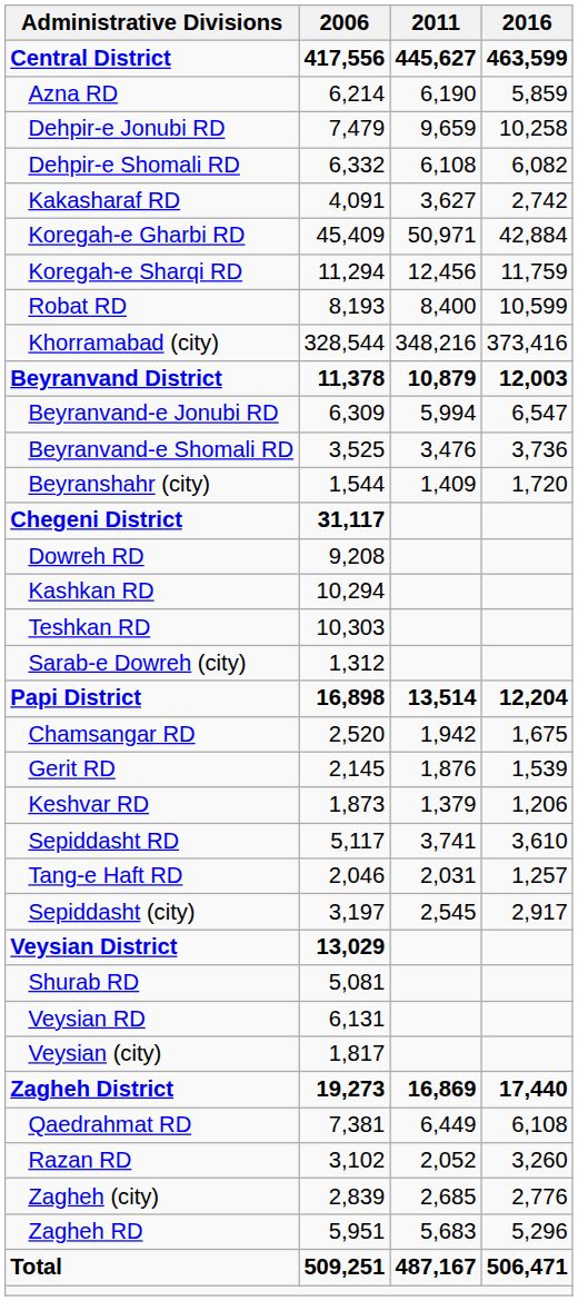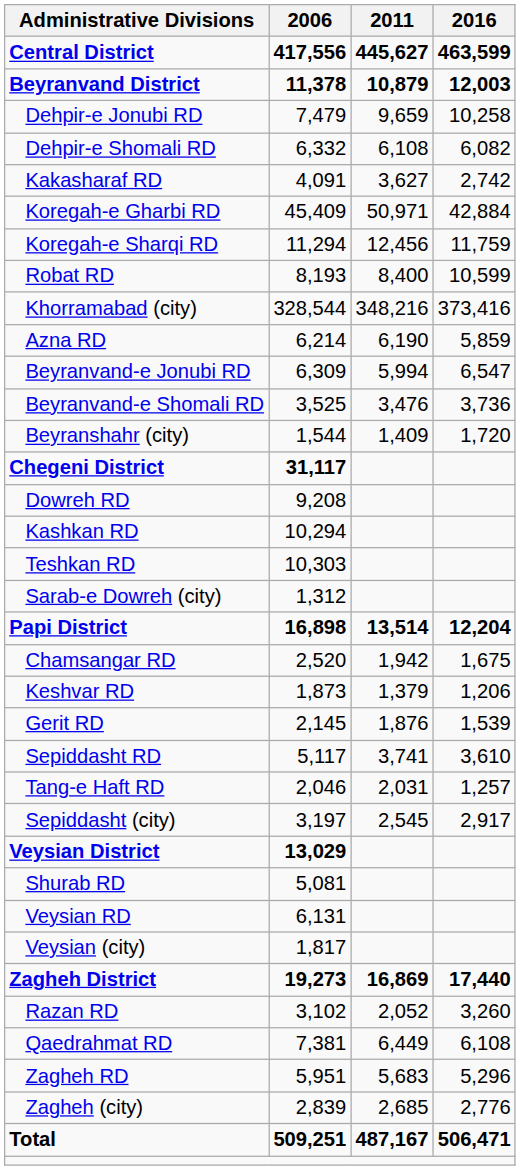 <table class="wikitable">
 <tr>
 <th>Administrative Divisions</th>
 <th>2006</th>
 <th>2011</th>
 <th>2016</th>
 </tr>
 <tr>
 <td><strong><a href='#'>Central District</a></strong></td>
 <td style="text-align: right;"><strong>417,556</strong></td>
 <td style="text-align: right;"><strong>445,627</strong></td>
 <td style="text-align: right;"><strong>463,599</strong></td>
 </tr>
 <tr>
-<td style="padding-left: 1em;"><a href='#'>Azna RD</a></td>
-<td style="text-align: right;">6,214</td>
-<td style="text-align: right;">6,190</td>
-<td style="text-align: right;">5,859</td>
+<td><strong><a href='#'>Beyranvand District</a></strong></td>
+<td style="text-align: right;"><strong>11,378</strong></td>
+<td style="text-align: right;"><strong>10,879</strong></td>
+<td style="text-align: right;"><strong>12,003</strong></td>
 </tr>
 <tr>
 <td style="padding-left: 1em;"><a href='#'>Dehpir-e Jonubi RD</a></td>
 <td style="text-align: right;">7,479</td>
 <td style="text-align: right;">9,659</td>
 <td style="text-align: right;">10,258</td>
 </tr>
 <tr>
 <td style="padding-left: 1em;"><a href='#'>Dehpir-e Shomali RD</a></td>
 <td style="text-align: right;">6,332</td>
 <td style="text-align: right;">6,108</td>
 <td style="text-align: right;">6,082</td>
 </tr>
 <tr>
 <td style="padding-left: 1em;"><a href='#'>Kakasharaf RD</a></td>
 <td style="text-align: right;">4,091</td>
 <td style="text-align: right;">3,627</td>
 <td style="text-align: right;">2,742</td>
 </tr>
 <tr>
 <td style="padding-left: 1em;"><a href='#'>Koregah-e Gharbi RD</a></td>
 <td style="text-align: right;">45,409</td>
 <td style="text-align: right;">50,971</td>
 <td style="text-align: right;">42,884</td>
 </tr>
 <tr>
 <td style="padding-left: 1em;"><a href='#'>Koregah-e Sharqi RD</a></td>
 <td style="text-align: right;">11,294</td>
 <td style="text-align: right;">12,456</td>
 <td style="text-align: right;">11,759</td>
 </tr>
 <tr>
 <td style="padding-left: 1em;"><a href='#'>Robat RD</a></td>
 <td style="text-align: right;">8,193</td>
 <td style="text-align: right;">8,400</td>
 <td style="text-align: right;">10,599</td>
 </tr>
 <tr>
 <td style="padding-left: 1em;"><a href='#'>Khorramabad</a> (city)</td>
 <td style="text-align: right;">328,544</td>
 <td style="text-align: right;">348,216</td>
 <td style="text-align: right;">373,416</td>
 </tr>
 <tr>
-<td><strong><a href='#'>Beyranvand District</a></strong></td>
-<td style="text-align: right;"><strong>11,378</strong></td>
-<td style="text-align: right;"><strong>10,879</strong></td>
-<td style="text-align: right;"><strong>12,003</strong></td>
+<td style="padding-left: 1em;"><a href='#'>Azna RD</a></td>
+<td style="text-align: right;">6,214</td>
+<td style="text-align: right;">6,190</td>
+<td style="text-align: right;">5,859</td>
 </tr>
 <tr>
 <td style="padding-left: 1em;"><a href='#'>Beyranvand-e Jonubi RD</a></td>
 <td style="text-align: right;">6,309</td>
 <td style="text-align: right;">5,994</td>
 <td style="text-align: right;">6,547</td>
 </tr>
 <tr>
 <td style="padding-left: 1em;"><a href='#'>Beyranvand-e Shomali RD</a></td>
 <td style="text-align: right;">3,525</td>
 <td style="text-align: right;">3,476</td>
 <td style="text-align: right;">3,736</td>
 </tr>
 <tr>
 <td style="padding-left: 1em;"><a href='#'>Beyranshahr</a> (city)</td>
 <td style="text-align: right;">1,544</td>
 <td style="text-align: right;">1,409</td>
 <td style="text-align: right;">1,720</td>
 </tr>
 <tr>
 <td><strong><a href='#'>Chegeni District</a></strong></td>
 <td style="text-align: right;"><strong>31,117</strong></td>
 <td style="text-align: right;"></td>
 <td style="text-align: right;"></td>
 </tr>
 <tr>
 <td style="padding-left: 1em;"><a href='#'>Dowreh RD</a></td>
 <td style="text-align: right;">9,208</td>
 <td style="text-align: right;"></td>
 <td style="text-align: right;"></td>
 </tr>
 <tr>
 <td style="padding-left: 1em;"><a href='#'>Kashkan RD</a></td>
 <td style="text-align: right;">10,294</td>
 <td style="text-align: right;"></td>
 <td style="text-align: right;"></td>
 </tr>
 <tr>
 <td style="padding-left: 1em;"><a href='#'>Teshkan RD</a></td>
 <td style="text-align: right;">10,303</td>
 <td style="text-align: right;"></td>
 <td style="text-align: right;"></td>
 </tr>
 <tr>
 <td style="padding-left: 1em;"><a href='#'>Sarab-e Dowreh</a> (city)</td>
 <td style="text-align: right;">1,312</td>
 <td style="text-align: right;"></td>
 <td style="text-align: right;"></td>
 </tr>
 <tr>
 <td><strong><a href='#'>Papi District</a></strong></td>
 <td style="text-align: right;"><strong>16,898</strong></td>
 <td style="text-align: right;"><strong>13,514</strong></td>
 <td style="text-align: right;"><strong>12,204</strong></td>
 </tr>
 <tr>
 <td style="padding-left: 1em;"><a href='#'>Chamsangar RD</a></td>
 <td style="text-align: right;">2,520</td>
 <td style="text-align: right;">1,942</td>
 <td style="text-align: right;">1,675</td>
 </tr>
 <tr>
+<td style="padding-left: 1em;"><a href='#'>Keshvar RD</a></td>
+<td style="text-align: right;">1,873</td>
+<td style="text-align: right;">1,379</td>
+<td style="text-align: right;">1,206</td>
+</tr>
+<tr>
 <td style="padding-left: 1em;"><a href='#'>Gerit RD</a></td>
 <td style="text-align: right;">2,145</td>
 <td style="text-align: right;">1,876</td>
 <td style="text-align: right;">1,539</td>
-</tr>
-<tr>
-<td style="padding-left: 1em;"><a href='#'>Keshvar RD</a></td>
-<td style="text-align: right;">1,873</td>
-<td style="text-align: right;">1,379</td>
-<td style="text-align: right;">1,206</td>
 </tr>
 <tr>
 <td style="padding-left: 1em;"><a href='#'>Sepiddasht RD</a></td>
 <td style="text-align: right;">5,117</td>
 <td style="text-align: right;">3,741</td>
 <td style="text-align: right;">3,610</td>
 </tr>
 <tr>
 <td style="padding-left: 1em;"><a href='#'>Tang-e Haft RD</a></td>
 <td style="text-align: right;">2,046</td>
 <td style="text-align: right;">2,031</td>
 <td style="text-align: right;">1,257</td>
 </tr>
 <tr>
 <td style="padding-left: 1em;"><a href='#'>Sepiddasht</a> (city)</td>
 <td style="text-align: right;">3,197</td>
 <td style="text-align: right;">2,545</td>
 <td style="text-align: right;">2,917</td>
 </tr>
 <tr>
 <td><strong><a href='#'>Veysian District</a></strong></td>
 <td style="text-align: right;"><strong>13,029</strong></td>
 <td style="text-align: right;"></td>
 <td style="text-align: right;"></td>
 </tr>
 <tr>
 <td style="padding-left: 1em;"><a href='#'>Shurab RD</a></td>
 <td style="text-align: right;">5,081</td>
 <td style="text-align: right;"></td>
 <td style="text-align: right;"></td>
 </tr>
 <tr>
 <td style="padding-left: 1em;"><a href='#'>Veysian RD</a></td>
 <td style="text-align: right;">6,131</td>
 <td style="text-align: right;"></td>
 <td style="text-align: right;"></td>
 </tr>
 <tr>
 <td style="padding-left: 1em;"><a href='#'>Veysian</a> (city)</td>
 <td style="text-align: right;">1,817</td>
 <td style="text-align: right;"></td>
 <td style="text-align: right;"></td>
 </tr>
 <tr>
 <td><strong><a href='#'>Zagheh District</a></strong></td>
 <td style="text-align: right;"><strong>19,273</strong></td>
 <td style="text-align: right;"><strong>16,869</strong></td>
 <td style="text-align: right;"><strong>17,440</strong></td>
 </tr>
 <tr>
+<td style="padding-left: 1em;"><a href='#'>Razan RD</a></td>
+<td style="text-align: right;">3,102</td>
+<td style="text-align: right;">2,052</td>
+<td style="text-align: right;">3,260</td>
+</tr>
+<tr>
 <td style="padding-left: 1em;"><a href='#'>Qaedrahmat RD</a></td>
 <td style="text-align: right;">7,381</td>
 <td style="text-align: right;">6,449</td>
 <td style="text-align: right;">6,108</td>
 </tr>
 <tr>
-<td style="padding-left: 1em;"><a href='#'>Razan RD</a></td>
-<td style="text-align: right;">3,102</td>
-<td style="text-align: right;">2,052</td>
-<td style="text-align: right;">3,260</td>
+<td style="padding-left: 1em;"><a href='#'>Zagheh RD</a></td>
+<td style="text-align: right;">5,951</td>
+<td style="text-align: right;">5,683</td>
+<td style="text-align: right;">5,296</td>
 </tr>
 <tr>
 <td style="padding-left: 1em;"><a href='#'>Zagheh</a> (city)</td>
 <td style="text-align: right;">2,839</td>
 <td style="text-align: right;">2,685</td>
 <td style="text-align: right;">2,776</td>
-</tr>
-<tr>
-<td style="padding-left: 1em;"><a href='#'>Zagheh RD</a></td>
-<td style="text-align: right;">5,951</td>
-<td style="text-align: right;">5,683</td>
-<td style="text-align: right;">5,296</td>
 </tr>
 <tr>
 <td><strong>Total</strong></td>
 <td style="text-align: right;"><strong>509,251</strong></td>
 <td style="text-align: right;"><strong>487,167</strong></td>
 <td style="text-align: right;"><strong>506,471</strong></td>
 </tr>
 <tr>
 <td colspan=4></td>
 </tr>
 </table>
